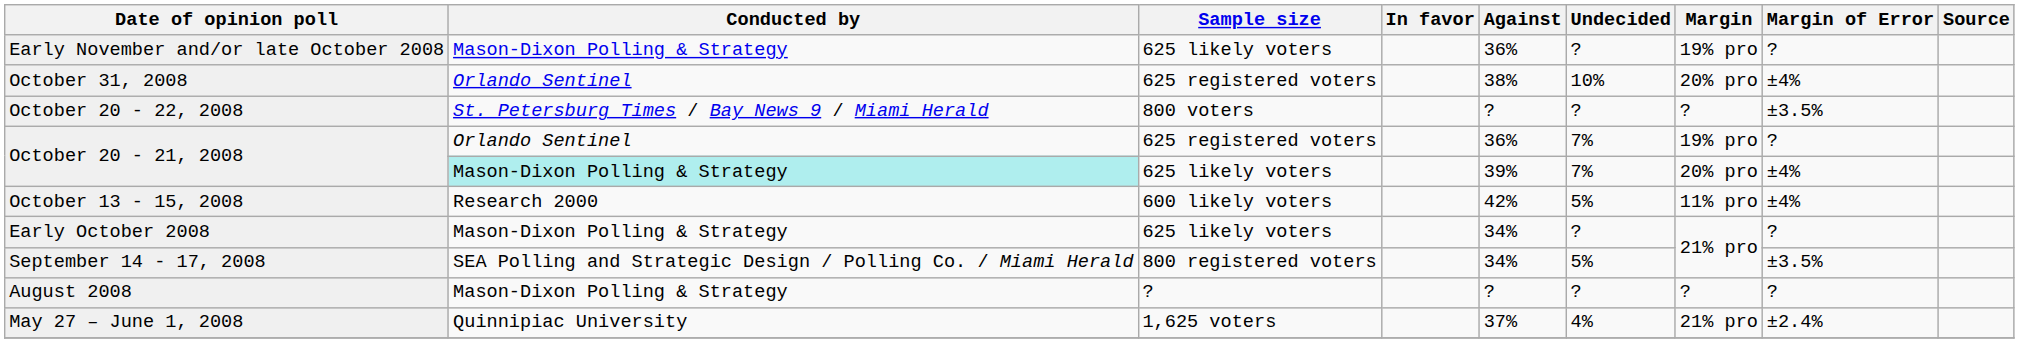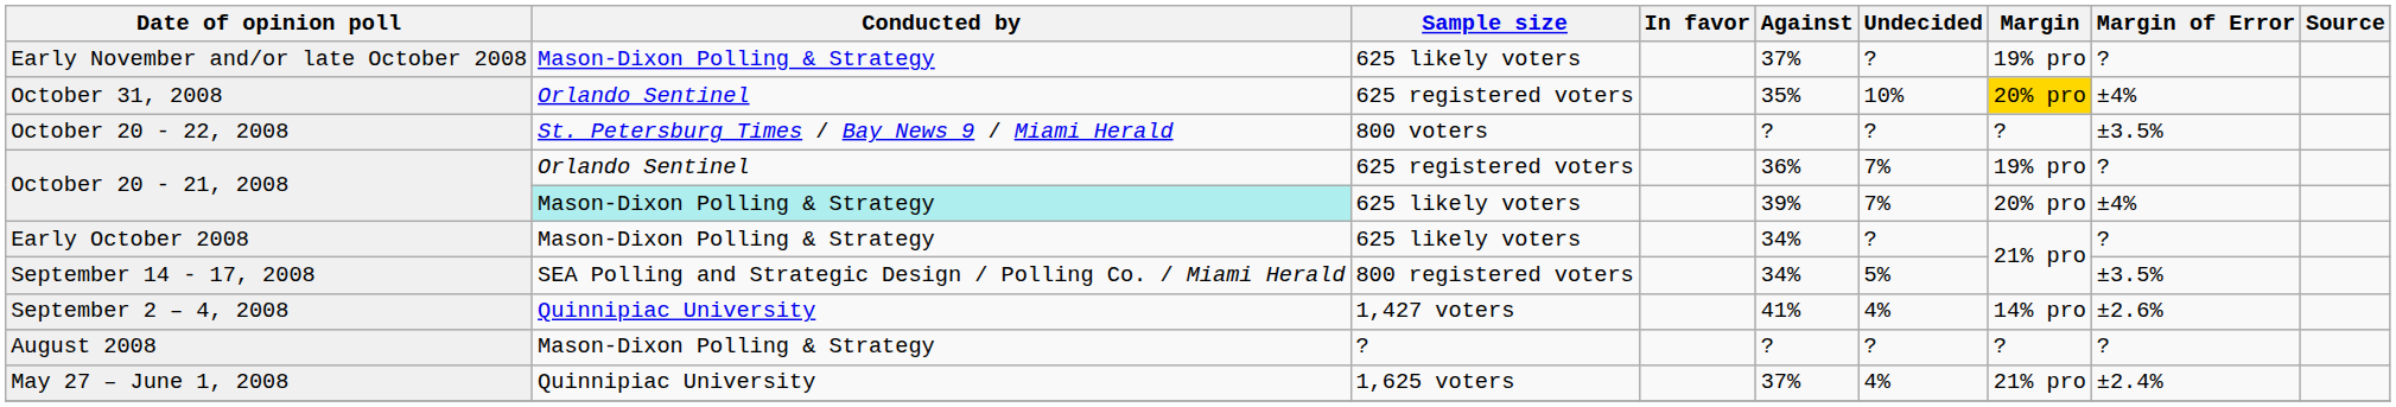 <table class="wikitable">
 <tr>
 <th>Date of opinion poll</th>
 <th>Conducted by</th>
 <th><a href='#'>Sample size</a></th>
 <th>In favor</th>
 <th>Against</th>
 <th>Undecided</th>
 <th>Margin</th>
 <th>Margin of Error</th>
 <th>Source</th>
 </tr>
 <tr>
 <td style="background:#f0f0f0;">Early November and/or late October 2008</td>
 <td><a href='#'>Mason-Dixon Polling & Strategy</a></td>
 <td>625 likely voters</td>
 <td></td>
-<td>36%</td>
+<td>37%</td>
 <td>?</td>
 <td>19% pro</td>
 <td>?</td>
 <td></td>
 </tr>
 <tr>
 <td style="background:#f0f0f0;">October 31, 2008</td>
 <td><em><a href='#'>Orlando Sentinel</a></em></td>
 <td>625 registered voters</td>
 <td></td>
-<td>38%</td>
+<td>35%</td>
 <td>10%</td>
-<td>20% pro</td>
+<td style="background: gold;">20% pro</td>
 <td>±4%</td>
 <td></td>
 </tr>
 <tr>
 <td style="background:#f0f0f0;">October 20 - 22, 2008</td>
 <td><em><a href='#'>St. Petersburg Times</a></em> / <em><a href='#'>Bay News 9</a></em> / <em><a href='#'>Miami Herald</a></em></td>
 <td>800 voters</td>
 <td></td>
 <td>?</td>
 <td>?</td>
 <td>?</td>
 <td>±3.5%</td>
 <td></td>
 </tr>
 <tr>
 <td style="background:#f0f0f0;" rowspan=2 colspan=1>October 20 - 21, 2008</td>
 <td><em>Orlando Sentinel</em></td>
 <td>625 registered voters</td>
 <td></td>
 <td>36%</td>
 <td>7%</td>
 <td>19% pro</td>
 <td>?</td>
 <td></td>
 </tr>
 <tr>
 <td style="background: paleturquoise;">Mason-Dixon Polling & Strategy</td>
 <td>625 likely voters</td>
 <td></td>
 <td>39%</td>
 <td>7%</td>
 <td>20% pro</td>
 <td>±4%</td>
 <td></td>
 </tr>
 <tr>
-<td style="background:#f0f0f0;">October 13 - 15, 2008</td>
-<td>Research 2000</td>
-<td>600 likely voters</td>
-<td></td>
-<td>42%</td>
-<td>5%</td>
-<td>11% pro</td>
-<td>±4%</td>
-<td></td>
-</tr>
-<tr>
 <td style="background:#f0f0f0;">Early October 2008</td>
 <td>Mason-Dixon Polling & Strategy</td>
 <td>625 likely voters</td>
 <td></td>
 <td>34%</td>
 <td>?</td>
 <td rowspan=2 colspan=1>21% pro</td>
 <td>?</td>
 <td></td>
 </tr>
 <tr>
 <td style="background:#f0f0f0;">September 14 - 17, 2008</td>
 <td>SEA Polling and Strategic Design / Polling Co. / <em>Miami Herald</em></td>
 <td>800 registered voters</td>
 <td></td>
 <td>34%</td>
 <td>5%</td>
 <td>±3.5%</td>
+<td></td>
+</tr>
+<tr>
+<td style="background:#f0f0f0;">September 2 – 4, 2008</td>
+<td><a href='#'>Quinnipiac University</a></td>
+<td>1,427 voters</td>
+<td></td>
+<td>41%</td>
+<td>4%</td>
+<td>14% pro</td>
+<td>±2.6%</td>
 <td></td>
 </tr>
 <tr>
 <td style="background:#f0f0f0;">August 2008</td>
 <td>Mason-Dixon Polling & Strategy</td>
 <td>?</td>
 <td></td>
 <td>?</td>
 <td>?</td>
 <td>?</td>
 <td>?</td>
 <td></td>
 </tr>
 <tr>
 <td style="background:#f0f0f0;">May 27 – June 1, 2008</td>
 <td>Quinnipiac University</td>
 <td>1,625 voters</td>
 <td></td>
 <td>37%</td>
 <td>4%</td>
 <td>21% pro</td>
 <td>±2.4%</td>
 <td></td>
 </tr>
 <tr>
 </tr>
 </table>
